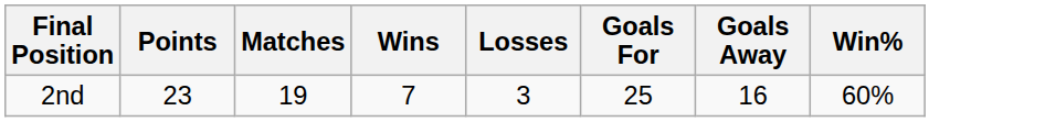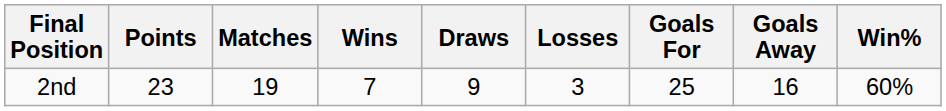 <table class="wikitable" style="font-size: 95%; text-align: center;">
 <tr>
 <th width=60>Final Position</th>
 <th width=60>Points</th>
 <th width=60>Matches</th>
 <th width=60>Wins</th>
+<th width=60>Draws</th>
 <th width=60>Losses</th>
 <th width=60>Goals For</th>
 <th width=60>Goals Away</th>
 <th width=60>Win%</th>
 </tr>
 <tr>
 <td>2nd</td>
 <td>23</td>
 <td>19</td>
 <td>7</td>
+<td>9</td>
 <td>3</td>
 <td>25</td>
 <td>16</td>
 <td>60%</td>
 </tr>
 </table>
